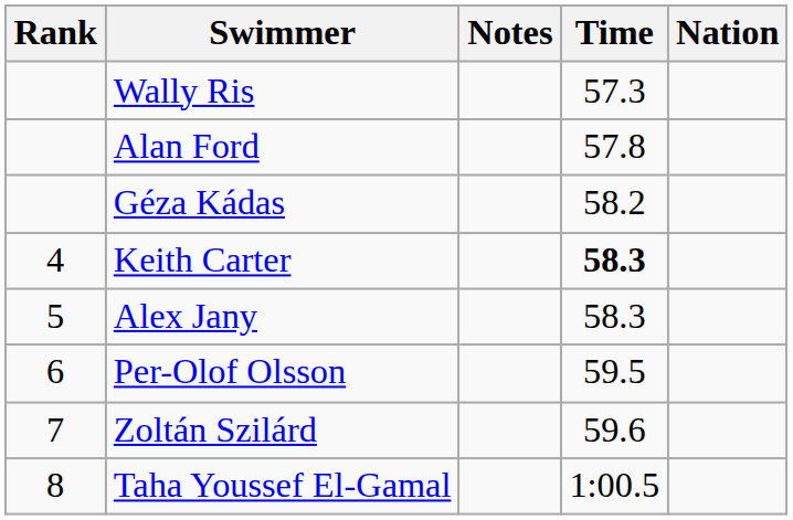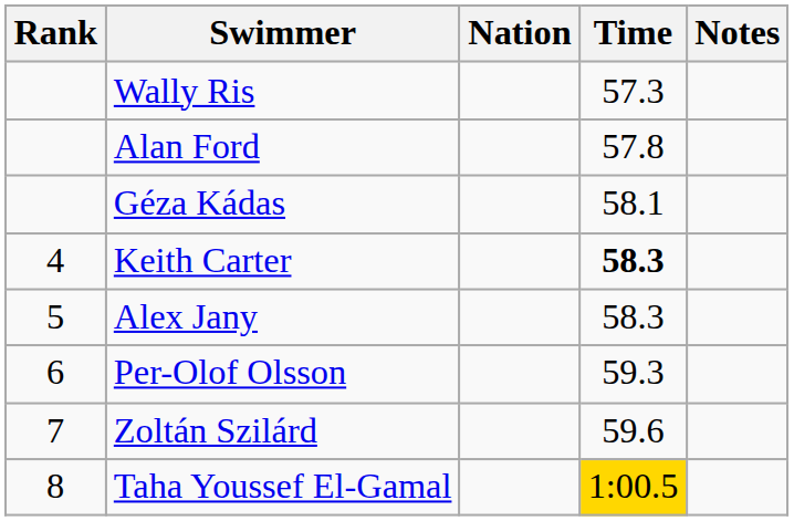 <table class="wikitable sortable" style="text-align:center">
 <tr>
 <th>Rank</th>
 <th>Swimmer</th>
+<th>Nation</th>
+<th>Time</th>
 <th>Notes</th>
-<th>Time</th>
-<th>Nation</th>
 </tr>
 <tr>
 <td></td>
 <td align=left><a href='#'>Wally Ris</a></td>
+<td align=left></td>
+<td>57.3</td>
 <td></td>
-<td>57.3</td>
-<td align=left></td>
 </tr>
 <tr>
 <td></td>
 <td align=left><a href='#'>Alan Ford</a></td>
+<td align=left></td>
+<td>57.8</td>
 <td></td>
-<td>57.8</td>
-<td align=left></td>
 </tr>
 <tr>
 <td></td>
 <td align=left><a href='#'>Géza Kádas</a></td>
+<td align=left></td>
+<td>58.1</td>
 <td></td>
-<td>58.2</td>
-<td align=left></td>
 </tr>
 <tr>
 <td>4</td>
 <td align=left><a href='#'>Keith Carter</a></td>
+<td align=left></td>
+<td><strong>58.3</strong></td>
 <td></td>
-<td><strong>58.3</strong></td>
-<td align=left></td>
 </tr>
 <tr>
 <td>5</td>
 <td align=left><a href='#'>Alex Jany</a></td>
+<td align=left></td>
+<td>58.3</td>
 <td></td>
-<td>58.3</td>
-<td align=left></td>
 </tr>
 <tr>
 <td>6</td>
 <td align=left><a href='#'>Per-Olof Olsson</a></td>
+<td align=left></td>
+<td>59.3</td>
 <td></td>
-<td>59.5</td>
-<td align=left></td>
 </tr>
 <tr>
 <td>7</td>
 <td align=left><a href='#'>Zoltán Szilárd</a></td>
+<td align=left></td>
+<td>59.6</td>
 <td></td>
-<td>59.6</td>
-<td align=left></td>
 </tr>
 <tr>
 <td>8</td>
 <td align=left><a href='#'>Taha Youssef El-Gamal</a></td>
+<td align=left></td>
+<td data-sort-value=60.5 style="background: gold;">1:00.5</td>
 <td></td>
-<td data-sort-value=60.5>1:00.5</td>
-<td align=left></td>
 </tr>
 </table>
